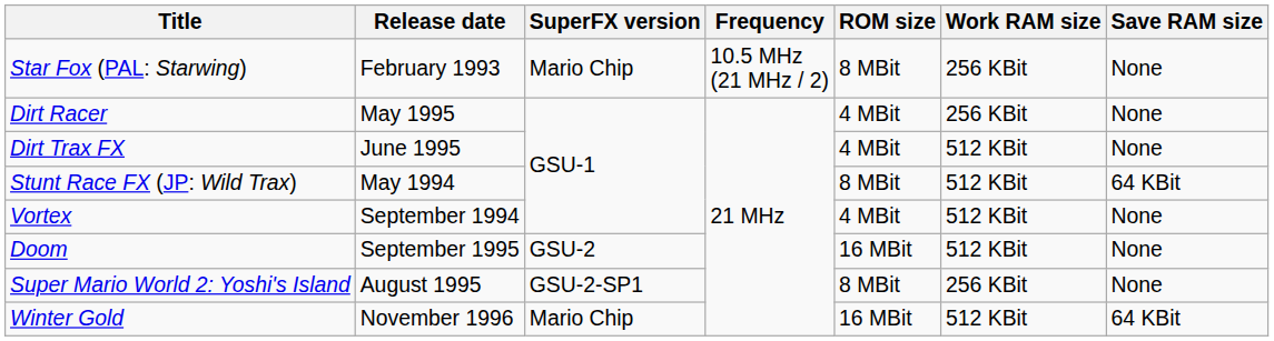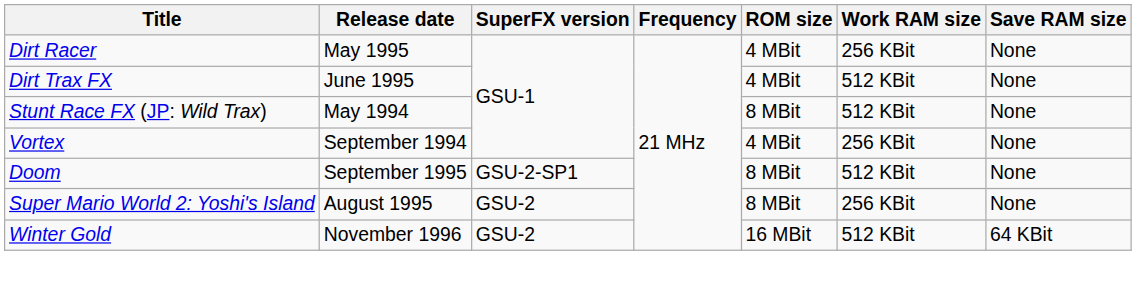 <table class="wikitable">
 <tr>
 <th>Title</th>
 <th>Release date</th>
 <th>SuperFX version</th>
 <th>Frequency</th>
 <th>ROM size</th>
 <th>Work RAM size</th>
 <th>Save RAM size</th>
-</tr>
-<tr>
-<td><em><a href='#'>Star Fox</a></em> (<a href='#'>PAL</a>: <em>Starwing</em>)</td>
-<td>February 1993</td>
-<td>Mario Chip</td>
-<td>10.5 MHz<br>(21 MHz / 2)</td>
-<td>8 MBit</td>
-<td>256 KBit</td>
-<td>None</td>
 </tr>
 <tr>
 <td><em><a href='#'>Dirt Racer</a></em></td>
 <td>May 1995</td>
 <td rowspan="4">GSU-1</td>
 <td rowspan="7">21 MHz</td>
 <td>4 MBit</td>
 <td>256 KBit</td>
 <td>None</td>
 </tr>
 <tr>
 <td><em><a href='#'>Dirt Trax FX</a></em></td>
 <td>June 1995</td>
 <td>4 MBit</td>
 <td>512 KBit</td>
 <td>None</td>
 </tr>
 <tr>
 <td><em><a href='#'>Stunt Race FX</a></em> (<a href='#'>JP</a>: <em>Wild Trax</em>)</td>
 <td>May 1994</td>
 <td>8 MBit</td>
 <td>512 KBit</td>
-<td>64 KBit</td>
+<td>None</td>
 </tr>
 <tr>
 <td><em><a href='#'>Vortex</a></em></td>
 <td>September 1994</td>
 <td>4 MBit</td>
-<td>512 KBit</td>
+<td>256 KBit</td>
 <td>None</td>
 </tr>
 <tr>
 <td><em><a href='#'>Doom</a></em></td>
 <td>September 1995</td>
-<td>GSU-2</td>
-<td>16 MBit</td>
+<td>GSU-2-SP1</td>
+<td>8 MBit</td>
 <td>512 KBit</td>
 <td>None</td>
 </tr>
 <tr>
 <td><em><a href='#'>Super Mario World 2: Yoshi's Island</a></em></td>
 <td>August 1995</td>
-<td>GSU-2-SP1</td>
+<td>GSU-2</td>
 <td>8 MBit</td>
 <td>256 KBit</td>
 <td>None</td>
 </tr>
 <tr>
 <td><em><a href='#'>Winter Gold</a></em></td>
 <td>November 1996</td>
-<td>Mario Chip</td>
+<td>GSU-2</td>
 <td>16 MBit</td>
 <td>512 KBit</td>
 <td>64 KBit</td>
 </tr>
 </table>
